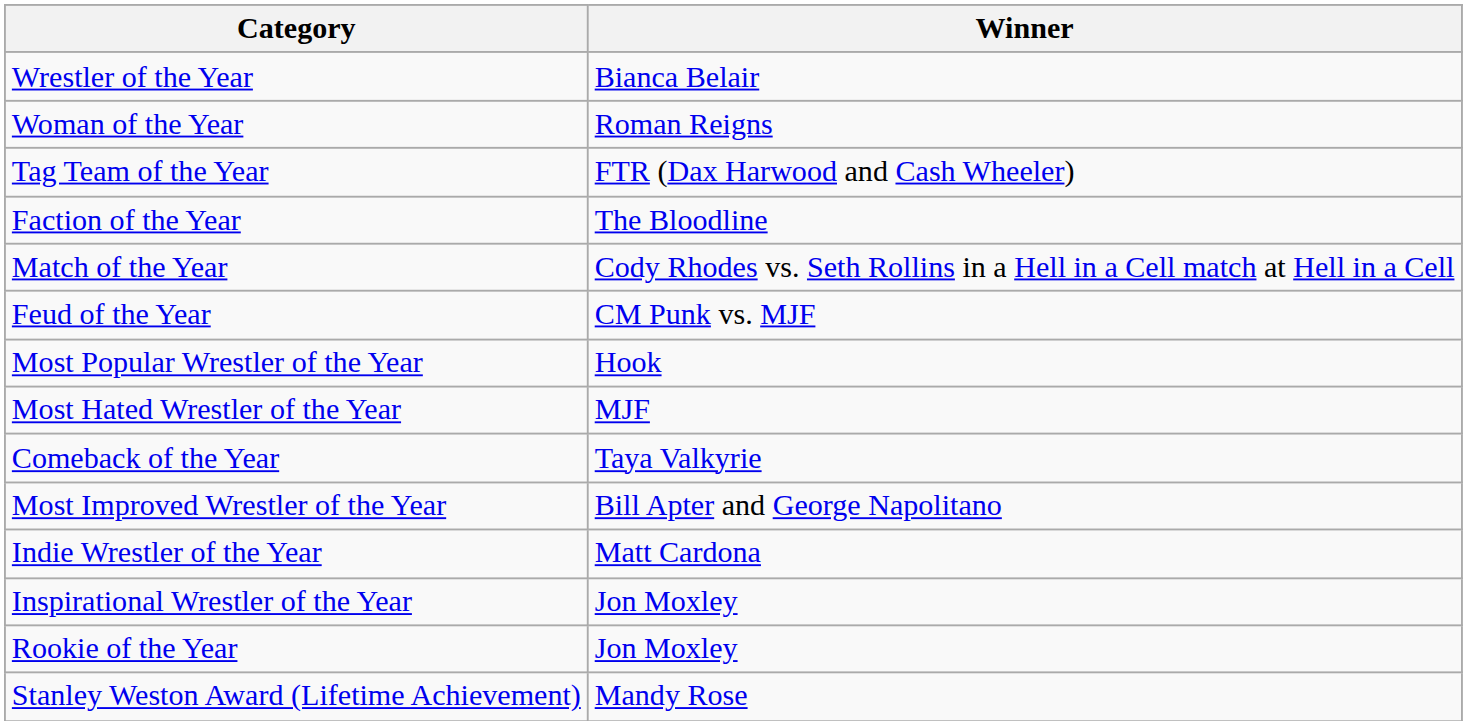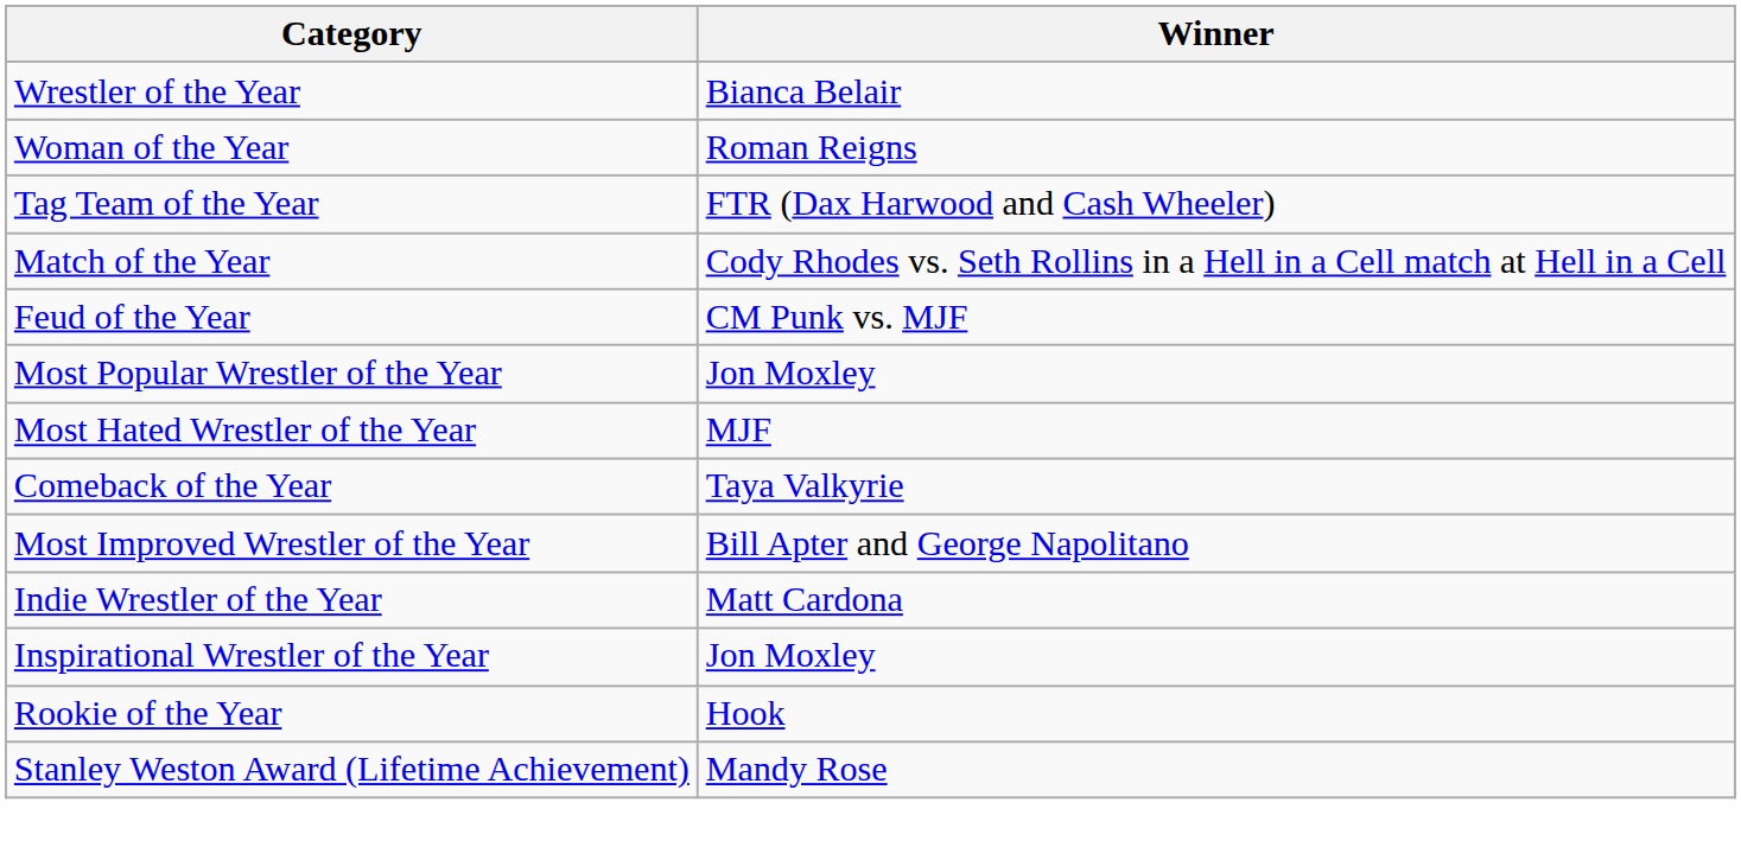 <table class="wikitable">
 <tr>
 <th>Category</th>
 <th>Winner</th>
 </tr>
 <tr>
 <td><a href='#'>Wrestler of the Year</a></td>
 <td><a href='#'>Bianca Belair</a></td>
 </tr>
 <tr>
 <td><a href='#'>Woman of the Year</a></td>
 <td><a href='#'>Roman Reigns</a></td>
 </tr>
 <tr>
 <td><a href='#'>Tag Team of the Year</a></td>
 <td><a href='#'>FTR</a> (<a href='#'>Dax Harwood</a> and <a href='#'>Cash Wheeler</a>)</td>
 </tr>
 <tr>
-<td><a href='#'>Faction of the Year</a></td>
-<td><a href='#'>The Bloodline</a></td>
-</tr>
-<tr>
 <td><a href='#'>Match of the Year</a></td>
 <td><a href='#'>Cody Rhodes</a> vs. <a href='#'>Seth Rollins</a> in a <a href='#'>Hell in a Cell match</a> at <a href='#'>Hell in a Cell</a></td>
 </tr>
 <tr>
 <td><a href='#'>Feud of the Year</a></td>
 <td><a href='#'>CM Punk</a> vs. <a href='#'>MJF</a></td>
 </tr>
 <tr>
 <td><a href='#'>Most Popular Wrestler of the Year</a></td>
-<td><a href='#'>Hook</a></td>
+<td><a href='#'>Jon Moxley</a></td>
 </tr>
 <tr>
 <td><a href='#'>Most Hated Wrestler of the Year</a></td>
 <td><a href='#'>MJF</a></td>
 </tr>
 <tr>
 <td><a href='#'>Comeback of the Year</a></td>
 <td><a href='#'>Taya Valkyrie</a></td>
 </tr>
 <tr>
 <td><a href='#'>Most Improved Wrestler of the Year</a></td>
 <td><a href='#'>Bill Apter</a> and <a href='#'>George Napolitano</a></td>
 </tr>
 <tr>
 <td><a href='#'>Indie Wrestler of the Year</a></td>
 <td><a href='#'>Matt Cardona</a></td>
 </tr>
 <tr>
 <td><a href='#'>Inspirational Wrestler of the Year</a></td>
 <td><a href='#'>Jon Moxley</a></td>
 </tr>
 <tr>
 <td><a href='#'>Rookie of the Year</a></td>
-<td><a href='#'>Jon Moxley</a></td>
+<td><a href='#'>Hook</a></td>
 </tr>
 <tr>
 <td><a href='#'>Stanley Weston Award (Lifetime Achievement)</a></td>
 <td><a href='#'>Mandy Rose</a></td>
 </tr>
 </table>
